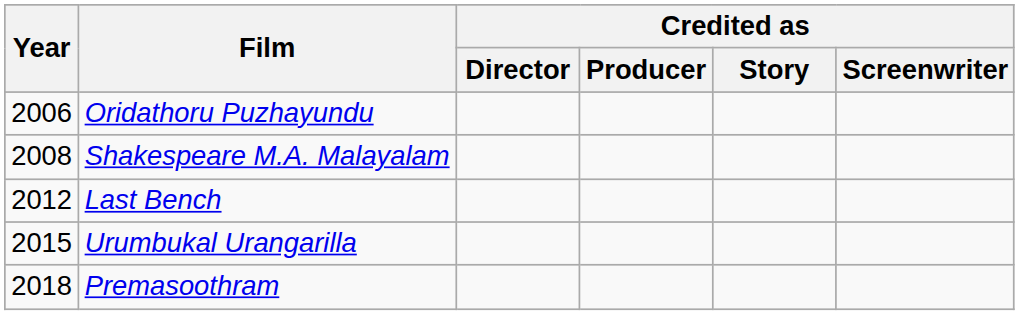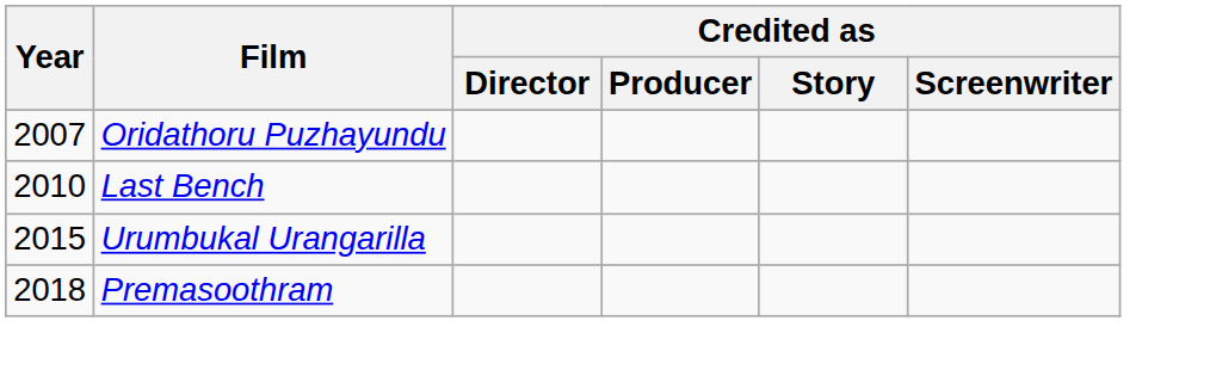 <table class="wikitable">
 <tr>
 <th rowspan="2" style="width:33px;">Year</th>
 <th rowspan="2">Film</th>
 <th colspan="4">Credited as</th>
 </tr>
 <tr>
 <th width=65>Director</th>
 <th width=65>Producer</th>
 <th width=65>Story</th>
 <th width=65>Screenwriter</th>
 </tr>
 <tr align="centre">
-<td align="centre">2006</td>
+<td align="centre">2007</td>
 <td style="text-align:left;"><em><a href='#'>Oridathoru Puzhayundu</a></em></td>
 <td></td>
 <td></td>
 <td></td>
 <td></td>
 </tr>
 <tr align="centre">
-<td align="centre">2008</td>
-<td style="text-align:left;"><em><a href='#'>Shakespeare M.A. Malayalam</a></em></td>
-<td></td>
-<td></td>
-<td></td>
-<td></td>
-</tr>
-<tr align="centre">
-<td align="centre">2012</td>
+<td align="centre">2010</td>
 <td style="text-align:left;"><em><a href='#'>Last Bench</a></em></td>
 <td></td>
 <td></td>
 <td></td>
 <td></td>
 </tr>
 <tr align="centre">
 <td align="centre">2015</td>
 <td style="text-align:left;"><em><a href='#'>Urumbukal Urangarilla</a></em></td>
 <td></td>
 <td></td>
 <td></td>
 <td></td>
 </tr>
 <tr style="text-align:center;">
 <td rowspan="2">2018</td>
 <td style="text-align:left;"><em><a href='#'>Premasoothram</a></em></td>
 <td></td>
 <td></td>
 <td></td>
 <td></td>
 </tr>
 </table>
